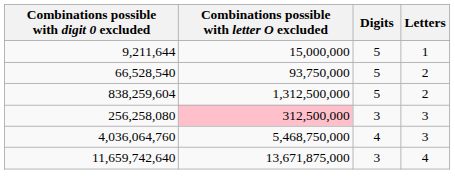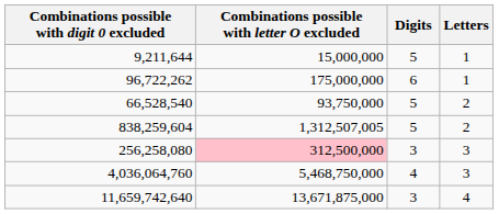 <table class="wikitable mw-collapsible mw-collapsed">
 <tr>
 <th scope="row" style="width: 200px;">Combinations possible<br>with <em>digit 0</em> excluded</th>
 <th scope="row" style="width: 200px;">Combinations possible<br>with <em>letter O</em> excluded</th>
 <th scope="row" style="width:  50px;">Digits</th>
 <th scope="row" style="width:  50px;">Letters</th>
 </tr>
 <tr>
 <td style="text-align: right;">9,211,644</td>
 <td style="text-align: right;">15,000,000</td>
 <td style="text-align: center;">5</td>
 <td style="text-align: center;">1</td>
 </tr>
 <tr>
+<td style="text-align: right;">96,722,262</td>
+<td style="text-align: right;">175,000,000</td>
+<td style="text-align: center;">6</td>
+<td style="text-align: center;">1</td>
+</tr>
+<tr>
 <td style="text-align: right;">66,528,540</td>
 <td style="text-align: right;">93,750,000</td>
 <td style="text-align: center;">5</td>
 <td style="text-align: center;">2</td>
 </tr>
 <tr>
 <td style="text-align: right;">838,259,604</td>
-<td style="text-align: right;">1,312,500,000</td>
+<td style="text-align: right;">1,312,507,005</td>
 <td style="text-align: center;">5</td>
 <td style="text-align: center;">2</td>
 </tr>
 <tr>
 <td style="text-align: right;">256,258,080</td>
 <td style="background: pink; text-align: right;">312,500,000</td>
 <td style="text-align: center;">3</td>
 <td style="text-align: center;">3</td>
 </tr>
 <tr>
 <td style="text-align: right;">4,036,064,760</td>
 <td style="text-align: right;">5,468,750,000</td>
 <td style="text-align: center;">4</td>
 <td style="text-align: center;">3</td>
 </tr>
 <tr>
 <td style="text-align: right;">11,659,742,640</td>
 <td style="text-align: right;">13,671,875,000</td>
 <td style="text-align: center;">3</td>
 <td style="text-align: center;">4</td>
 </tr>
 </table>
